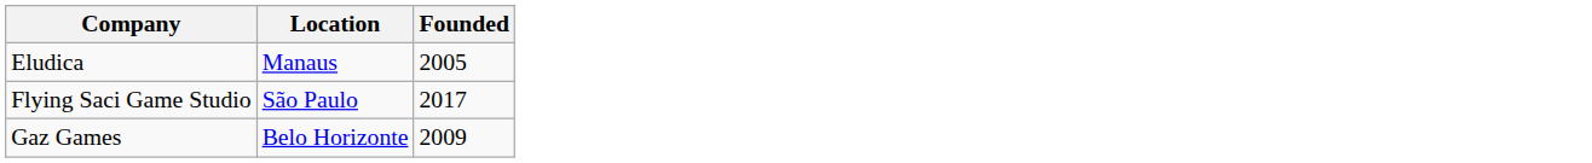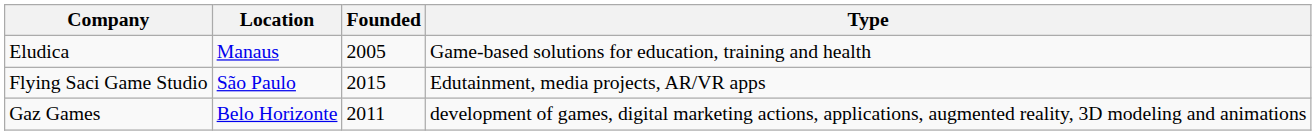 <table class="wikitable sortable mw-collapsible">
 <tr>
 <th><strong>Company</strong></th>
 <th><strong>Location</strong></th>
 <th><strong>Founded</strong></th>
+<th><strong>Type</strong></th>
 </tr>
 <tr>
 <td>Eludica</td>
 <td><a href='#'>Manaus</a></td>
 <td>2005</td>
+<td>Game-based solutions for education, training and health</td>
 </tr>
 <tr>
 <td>Flying Saci Game Studio</td>
 <td><a href='#'>São Paulo</a></td>
-<td>2017</td>
+<td>2015</td>
+<td>Edutainment, media projects, AR/VR apps</td>
 </tr>
 <tr>
 <td>Gaz Games</td>
 <td><a href='#'>Belo Horizonte</a></td>
-<td>2009</td>
+<td>2011</td>
+<td>development of games, digital marketing actions, applications, augmented reality, 3D modeling and animations</td>
 </tr>
 </table>
